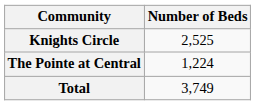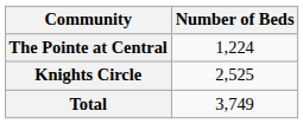 <table style="text-align:center; float: right; font-size:85%; margin-left: 2em;" align="center" class="wikitable">
 <tr>
 <th>Community</th>
 <th>Number of Beds</th>
 </tr>
 <tr>
+<th>The Pointe at Central</th>
+<td>1,224</td>
+</tr>
+<tr>
 <th>Knights Circle</th>
 <td>2,525</td>
-</tr>
-<tr>
-<th>The Pointe at Central</th>
-<td>1,224</td>
 </tr>
 <tr>
 <th>Total</th>
 <td>3,749</td>
 </tr>
 </table>
